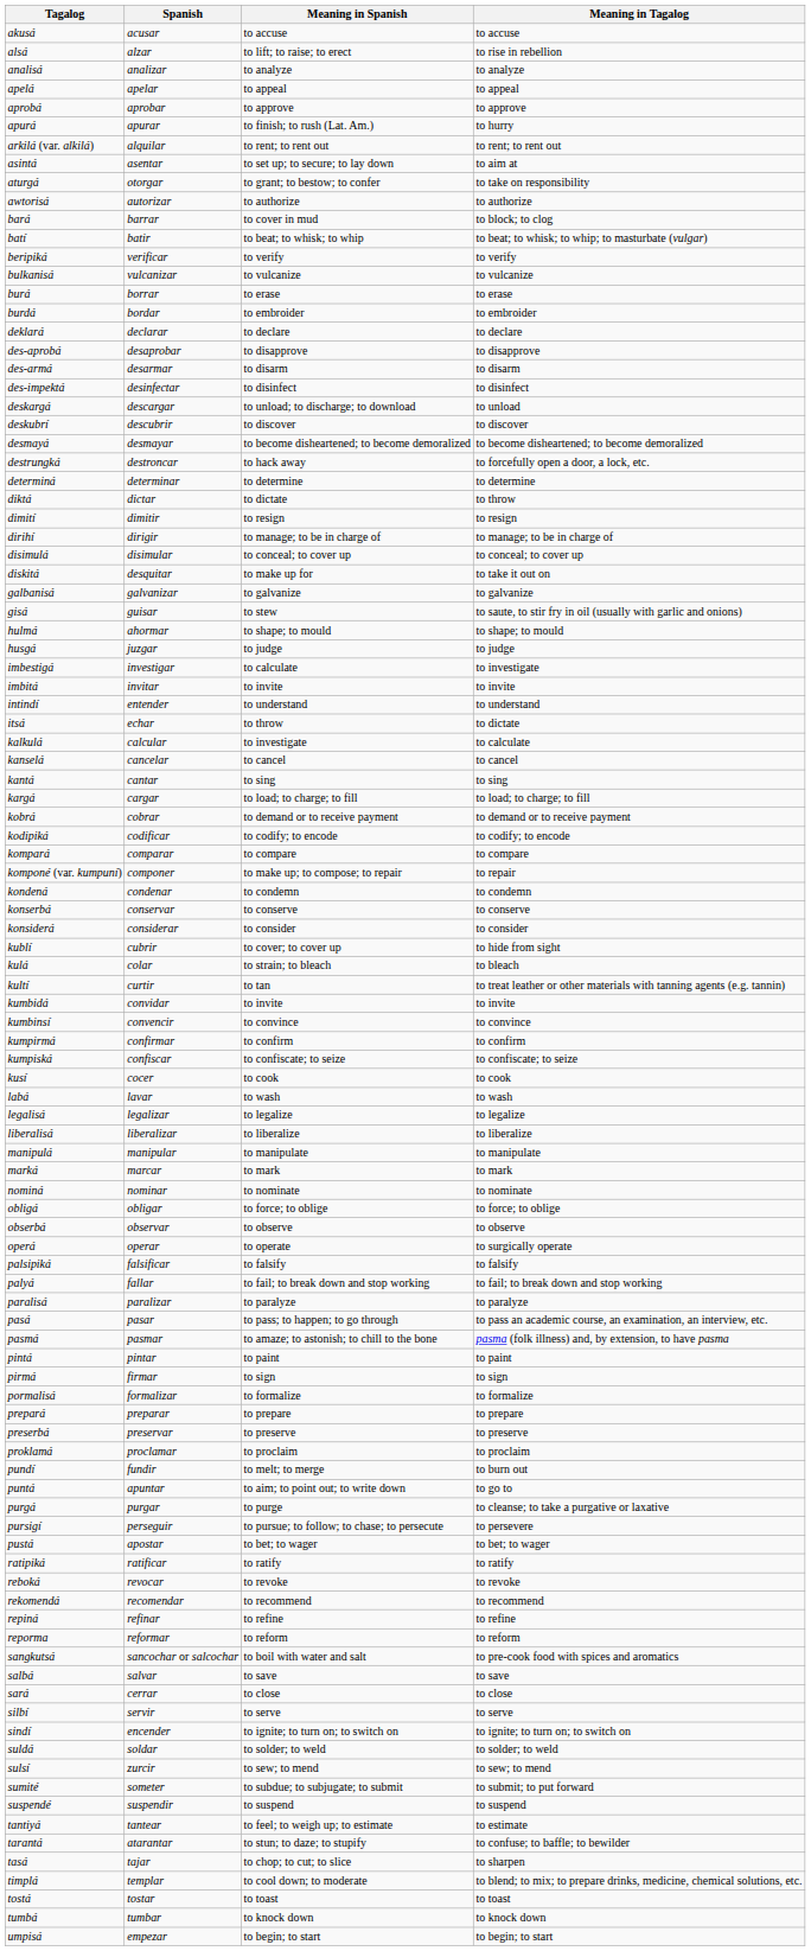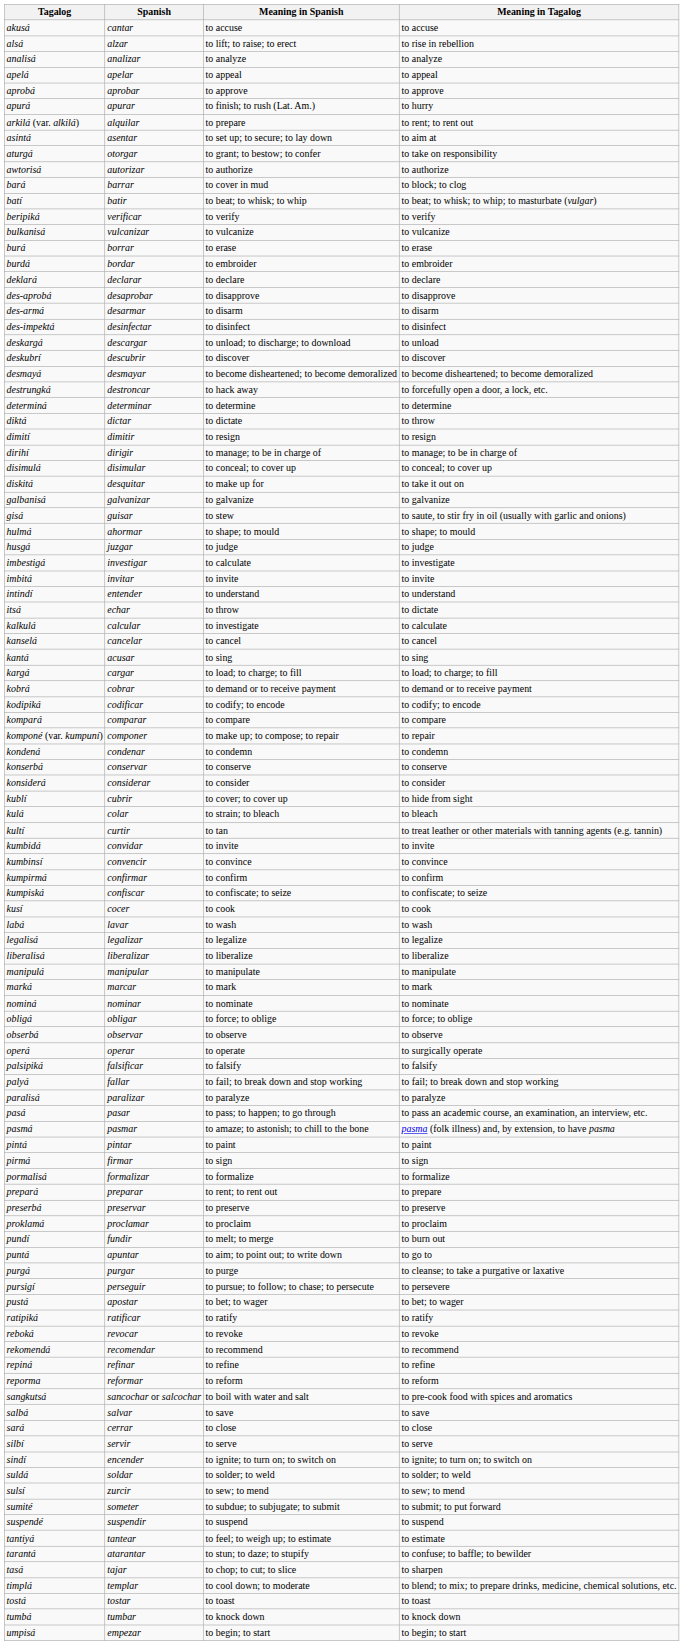 <table class="wikitable sortable">
 <tr>
 <th>Tagalog</th>
 <th>Spanish</th>
 <th>Meaning in Spanish</th>
 <th>Meaning in Tagalog</th>
 </tr>
 <tr>
 <td><em>akusá</em></td>
-<td><em>acusar</em></td>
+<td><em>cantar</em></td>
 <td>to accuse</td>
 <td>to accuse</td>
 </tr>
 <tr>
 <td><em>alsá</em></td>
 <td><em>alzar</em></td>
 <td>to lift; to raise; to erect</td>
 <td>to rise in rebellion</td>
 </tr>
 <tr>
 <td><em>analisá</em></td>
 <td><em>analizar</em></td>
 <td>to analyze</td>
 <td>to analyze</td>
 </tr>
 <tr>
 <td><em>apelá</em></td>
 <td><em>apelar</em></td>
 <td>to appeal</td>
 <td>to appeal</td>
 </tr>
 <tr>
 <td><em>aprobá</em></td>
 <td><em>aprobar</em></td>
 <td>to approve</td>
 <td>to approve</td>
 </tr>
 <tr>
 <td><em>apurá</em></td>
 <td><em>apurar</em></td>
 <td>to finish; to rush (Lat. Am.)</td>
 <td>to hurry</td>
 </tr>
 <tr>
 <td><em>arkilá</em> (var. <em>alkilá</em>)</td>
 <td><em>alquilar</em></td>
-<td>to rent; to rent out</td>
+<td>to prepare</td>
 <td>to rent; to rent out</td>
 </tr>
 <tr>
 <td><em>asintá</em></td>
 <td><em>asentar</em></td>
 <td>to set up; to secure; to lay down</td>
 <td>to aim at</td>
 </tr>
 <tr>
 <td><em>aturgá</em></td>
 <td><em>otorgar</em></td>
 <td>to grant; to bestow; to confer</td>
 <td>to take on responsibility</td>
 </tr>
 <tr>
 <td><em>awtorisá</em></td>
 <td><em>autorizar</em></td>
 <td>to authorize</td>
 <td>to authorize</td>
 </tr>
 <tr>
 <td><em>bará</em></td>
 <td><em>barrar</em></td>
 <td>to cover in mud</td>
 <td>to block; to clog</td>
 </tr>
 <tr>
 <td><em>batí</em></td>
 <td><em>batir</em></td>
 <td>to beat; to whisk; to whip</td>
 <td>to beat; to whisk; to whip; to masturbate (<em>vulgar</em>)</td>
 </tr>
 <tr>
 <td><em>beripiká</em></td>
 <td><em>verificar</em></td>
 <td>to verify</td>
 <td>to verify</td>
 </tr>
 <tr>
 <td><em>bulkanisá</em></td>
 <td><em>vulcanizar</em></td>
 <td>to vulcanize</td>
 <td>to vulcanize</td>
 </tr>
 <tr>
 <td><em>burá</em></td>
 <td><em>borrar</em></td>
 <td>to erase</td>
 <td>to erase</td>
 </tr>
 <tr>
 <td><em>burdá</em></td>
 <td><em>bordar</em></td>
 <td>to embroider</td>
 <td>to embroider</td>
 </tr>
 <tr>
 <td><em>deklará</em></td>
 <td><em>declarar</em></td>
 <td>to declare</td>
 <td>to declare</td>
 </tr>
 <tr>
 <td><em>des-aprobá</em></td>
 <td><em>desaprobar</em></td>
 <td>to disapprove</td>
 <td>to disapprove</td>
 </tr>
 <tr>
 <td><em>des-armá</em></td>
 <td><em>desarmar</em></td>
 <td>to disarm</td>
 <td>to disarm</td>
 </tr>
 <tr>
 <td><em>des-impektá</em></td>
 <td><em>desinfectar</em></td>
 <td>to disinfect</td>
 <td>to disinfect</td>
 </tr>
 <tr>
 <td><em>deskargá</em></td>
 <td><em>descargar</em></td>
 <td>to unload; to discharge; to download</td>
 <td>to unload</td>
 </tr>
 <tr>
 <td><em>deskubrí</em></td>
 <td><em>descubrir</em></td>
 <td>to discover</td>
 <td>to discover</td>
 </tr>
 <tr>
 <td><em>desmayá</em></td>
 <td><em>desmayar</em></td>
 <td>to become disheartened; to become demoralized</td>
 <td>to become disheartened; to become demoralized</td>
 </tr>
 <tr>
 <td><em>destrungká</em></td>
 <td><em>destroncar</em></td>
 <td>to hack away</td>
 <td>to forcefully open a door, a lock, etc.</td>
 </tr>
 <tr>
 <td><em>determiná</em></td>
 <td><em>determinar</em></td>
 <td>to determine</td>
 <td>to determine</td>
 </tr>
 <tr>
 <td><em>diktá</em></td>
 <td><em>dictar</em></td>
 <td>to dictate</td>
 <td>to throw</td>
 </tr>
 <tr>
 <td><em>dimití</em></td>
 <td><em>dimitir</em></td>
 <td>to resign</td>
 <td>to resign</td>
 </tr>
 <tr>
 <td><em>dirihí</em></td>
 <td><em>dirigir</em></td>
 <td>to manage; to be in charge of</td>
 <td>to manage; to be in charge of</td>
 </tr>
 <tr>
 <td><em>disimulá</em></td>
 <td><em>disimular</em></td>
 <td>to conceal; to cover up</td>
 <td>to conceal; to cover up</td>
 </tr>
 <tr>
 <td><em>diskitá</em></td>
 <td><em>desquitar</em></td>
 <td>to make up for</td>
 <td>to take it out on</td>
 </tr>
 <tr>
 <td><em>galbanisá</em></td>
 <td><em>galvanizar</em></td>
 <td>to galvanize</td>
 <td>to galvanize</td>
 </tr>
 <tr>
 <td><em>gisá</em></td>
 <td><em>guisar</em></td>
 <td>to stew</td>
 <td>to saute, to stir fry in oil (usually with garlic and onions)</td>
 </tr>
 <tr>
 <td><em>hulmá</em></td>
 <td><em>ahormar</em></td>
 <td>to shape; to mould</td>
 <td>to shape; to mould</td>
 </tr>
 <tr>
 <td><em>husgá</em></td>
 <td><em>juzgar</em></td>
 <td>to judge</td>
 <td>to judge</td>
 </tr>
 <tr>
 <td><em>imbestigá</em></td>
 <td><em>investigar</em></td>
 <td>to calculate</td>
 <td>to investigate</td>
 </tr>
 <tr>
 <td><em>imbitá</em></td>
 <td><em>invitar</em></td>
 <td>to invite</td>
 <td>to invite</td>
 </tr>
 <tr>
 <td><em>intindí</em></td>
 <td><em>entender</em></td>
 <td>to understand</td>
 <td>to understand</td>
 </tr>
 <tr>
 <td><em>itsá</em></td>
 <td><em>echar</em></td>
 <td>to throw</td>
 <td>to dictate</td>
 </tr>
 <tr>
 <td><em>kalkulá</em></td>
 <td><em>calcular</em></td>
 <td>to investigate</td>
 <td>to calculate</td>
 </tr>
 <tr>
 <td><em>kanselá</em></td>
 <td><em>cancelar</em></td>
 <td>to cancel</td>
 <td>to cancel</td>
 </tr>
 <tr>
 <td><em>kantá</em></td>
-<td><em>cantar</em></td>
+<td><em>acusar</em></td>
 <td>to sing</td>
 <td>to sing</td>
 </tr>
 <tr>
 <td><em>kargá</em></td>
 <td><em>cargar</em></td>
 <td>to load; to charge; to fill</td>
 <td>to load; to charge; to fill</td>
 </tr>
 <tr>
 <td><em>kobrá</em></td>
 <td><em>cobrar</em></td>
 <td>to demand or to receive payment</td>
 <td>to demand or to receive payment</td>
 </tr>
 <tr>
 <td><em>kodipiká</em></td>
 <td><em>codificar</em></td>
 <td>to codify; to encode</td>
 <td>to codify; to encode</td>
 </tr>
 <tr>
 <td><em>kompará</em></td>
 <td><em>comparar</em></td>
 <td>to compare</td>
 <td>to compare</td>
 </tr>
 <tr>
 <td><em>komponé</em> (var. <em>kumpuní</em>)</td>
 <td><em>componer</em></td>
 <td>to make up; to compose; to repair</td>
 <td>to repair</td>
 </tr>
 <tr>
 <td><em>kondená</em></td>
 <td><em>condenar</em></td>
 <td>to condemn</td>
 <td>to condemn</td>
 </tr>
 <tr>
 <td><em>konserbá</em></td>
 <td><em>conservar</em></td>
 <td>to conserve</td>
 <td>to conserve</td>
 </tr>
 <tr>
 <td><em>konsiderá</em></td>
 <td><em>considerar</em></td>
 <td>to consider</td>
 <td>to consider</td>
 </tr>
 <tr>
 <td><em>kublí</em></td>
 <td><em>cubrir</em></td>
 <td>to cover; to cover up</td>
 <td>to hide from sight</td>
 </tr>
 <tr>
 <td><em>kulá</em></td>
 <td><em>colar</em></td>
 <td>to strain; to bleach</td>
 <td>to bleach</td>
 </tr>
 <tr>
 <td><em>kultí</em></td>
 <td><em>curtir</em></td>
 <td>to tan</td>
 <td>to treat leather or other materials with tanning agents (e.g. tannin)</td>
 </tr>
 <tr>
 <td><em>kumbidá</em></td>
 <td><em>convidar</em></td>
 <td>to invite</td>
 <td>to invite</td>
 </tr>
 <tr>
 <td><em>kumbinsí</em></td>
 <td><em>convencir</em></td>
 <td>to convince</td>
 <td>to convince</td>
 </tr>
 <tr>
 <td><em>kumpirmá</em></td>
 <td><em>confirmar</em></td>
 <td>to confirm</td>
 <td>to confirm</td>
 </tr>
 <tr>
 <td><em>kumpiská</em></td>
 <td><em>confiscar</em></td>
 <td>to confiscate; to seize</td>
 <td>to confiscate; to seize</td>
 </tr>
 <tr>
 <td><em>kusí</em></td>
 <td><em>cocer</em></td>
 <td>to cook</td>
 <td>to cook</td>
 </tr>
 <tr>
 <td><em>labá</em></td>
 <td><em>lavar</em></td>
 <td>to wash</td>
 <td>to wash</td>
 </tr>
 <tr>
 <td><em>legalisá</em></td>
 <td><em>legalizar</em></td>
 <td>to legalize</td>
 <td>to legalize</td>
 </tr>
 <tr>
 <td><em>liberalisá</em></td>
 <td><em>liberalizar</em></td>
 <td>to liberalize</td>
 <td>to liberalize</td>
 </tr>
 <tr>
 <td><em>manipulá</em></td>
 <td><em>manipular</em></td>
 <td>to manipulate</td>
 <td>to manipulate</td>
 </tr>
 <tr>
 <td><em>marká</em></td>
 <td><em>marcar</em></td>
 <td>to mark</td>
 <td>to mark</td>
 </tr>
 <tr>
 <td><em>nominá</em></td>
 <td><em>nominar</em></td>
 <td>to nominate</td>
 <td>to nominate</td>
 </tr>
 <tr>
 <td><em>obligá</em></td>
 <td><em>obligar</em></td>
 <td>to force; to oblige</td>
 <td>to force; to oblige</td>
 </tr>
 <tr>
 <td><em>obserbá</em></td>
 <td><em>observar</em></td>
 <td>to observe</td>
 <td>to observe</td>
 </tr>
 <tr>
 <td><em>operá</em></td>
 <td><em>operar</em></td>
 <td>to operate</td>
 <td>to surgically operate</td>
 </tr>
 <tr>
 <td><em>palsipiká</em></td>
 <td><em>falsificar</em></td>
 <td>to falsify</td>
 <td>to falsify</td>
 </tr>
 <tr>
 <td><em>palyá</em></td>
 <td><em>fallar</em></td>
 <td>to fail; to break down and stop working</td>
 <td>to fail; to break down and stop working</td>
 </tr>
 <tr>
 <td><em>paralisá </em></td>
 <td><em>paralizar</em></td>
 <td>to paralyze</td>
 <td>to paralyze</td>
 </tr>
 <tr>
 <td><em>pasá</em></td>
 <td><em>pasar</em></td>
 <td>to pass; to happen; to go through</td>
 <td>to pass an academic course, an examination, an interview, etc.</td>
 </tr>
 <tr>
 <td><em>pasmá</em></td>
 <td><em>pasmar</em></td>
 <td>to amaze; to astonish; to chill to the bone</td>
 <td><em><a href='#'>pasma</a></em> (folk illness) and, by extension, to have <em>pasma</em></td>
 </tr>
 <tr>
 <td><em>pintá</em></td>
 <td><em>pintar</em></td>
 <td>to paint</td>
 <td>to paint</td>
 </tr>
 <tr>
 <td><em>pirmá</em></td>
 <td><em>firmar</em></td>
 <td>to sign</td>
 <td>to sign</td>
 </tr>
 <tr>
 <td><em>pormalisá</em></td>
 <td><em>formalizar</em></td>
 <td>to formalize</td>
 <td>to formalize</td>
 </tr>
 <tr>
 <td><em>prepará</em></td>
 <td><em>preparar</em></td>
-<td>to prepare</td>
+<td>to rent; to rent out</td>
 <td>to prepare</td>
 </tr>
 <tr>
 <td><em>preserbá</em></td>
 <td><em>preservar</em></td>
 <td>to preserve</td>
 <td>to preserve</td>
 </tr>
 <tr>
 <td><em>proklamá</em></td>
 <td><em>proclamar</em></td>
 <td>to proclaim</td>
 <td>to proclaim</td>
 </tr>
 <tr>
 <td><em>pundí</em></td>
 <td><em>fundir</em></td>
 <td>to melt; to merge</td>
 <td>to burn out</td>
 </tr>
 <tr>
 <td><em>puntá</em></td>
 <td><em>apuntar</em></td>
 <td>to aim; to point out; to write down</td>
 <td>to go to</td>
 </tr>
 <tr>
 <td><em>purgá</em></td>
 <td><em>purgar</em></td>
 <td>to purge</td>
 <td>to cleanse; to take a purgative or laxative</td>
 </tr>
 <tr>
 <td><em>pursigí</em></td>
 <td><em>perseguir</em></td>
 <td>to pursue; to follow; to chase; to persecute</td>
 <td>to persevere</td>
 </tr>
 <tr>
 <td><em>pustá</em></td>
 <td><em>apostar</em></td>
 <td>to bet; to wager</td>
 <td>to bet; to wager</td>
 </tr>
 <tr>
 <td><em>ratipiká</em></td>
 <td><em>ratificar</em></td>
 <td>to ratify</td>
 <td>to ratify</td>
 </tr>
 <tr>
 <td><em>reboká</em></td>
 <td><em>revocar</em></td>
 <td>to revoke</td>
 <td>to revoke</td>
 </tr>
 <tr>
 <td><em>rekomendá</em></td>
 <td><em>recomendar</em></td>
 <td>to recommend</td>
 <td>to recommend</td>
 </tr>
 <tr>
 <td><em>repiná</em></td>
 <td><em>refinar</em></td>
 <td>to refine</td>
 <td>to refine</td>
 </tr>
 <tr>
 <td><em>reporma</em></td>
 <td><em>reformar</em></td>
 <td>to reform</td>
 <td>to reform</td>
 </tr>
 <tr>
 <td><em>sangkutsá</em></td>
 <td><em>sancochar</em> or <em>salcochar</em></td>
 <td>to boil with water and salt</td>
 <td>to pre-cook food with spices and aromatics</td>
 </tr>
 <tr>
 <td><em>salbá</em></td>
 <td><em>salvar</em></td>
 <td>to save</td>
 <td>to save</td>
 </tr>
 <tr>
 <td><em>sará</em></td>
 <td><em>cerrar</em></td>
 <td>to close</td>
 <td>to close</td>
 </tr>
 <tr>
 <td><em>silbí</em></td>
 <td><em>servir</em></td>
 <td>to serve</td>
 <td>to serve</td>
 </tr>
 <tr>
 <td><em>sindí</em></td>
 <td><em>encender</em></td>
 <td>to ignite; to turn on; to switch on</td>
 <td>to ignite; to turn on; to switch on</td>
 </tr>
 <tr>
 <td><em>suldá</em></td>
 <td><em>soldar</em></td>
 <td>to solder; to weld</td>
 <td>to solder; to weld</td>
 </tr>
 <tr>
 <td><em>sulsí</em></td>
 <td><em>zurcir</em></td>
 <td>to sew; to mend</td>
 <td>to sew; to mend</td>
 </tr>
 <tr>
 <td><em>sumité</em></td>
 <td><em>someter</em></td>
 <td>to subdue; to subjugate; to submit</td>
 <td>to submit; to put forward</td>
 </tr>
 <tr>
 <td><em>suspendé</em></td>
 <td><em>suspendir</em></td>
 <td>to suspend</td>
 <td>to suspend</td>
 </tr>
 <tr>
 <td><em>tantiyá</em></td>
 <td><em>tantear</em></td>
 <td>to feel; to weigh up; to estimate</td>
 <td>to estimate</td>
 </tr>
 <tr>
 <td><em>tarantá</em></td>
 <td><em>atarantar</em></td>
 <td>to stun; to daze; to stupify</td>
 <td>to confuse; to baffle; to bewilder</td>
 </tr>
 <tr>
 <td><em>tasá</em></td>
 <td><em>tajar</em></td>
 <td>to chop; to cut; to slice</td>
 <td>to sharpen</td>
 </tr>
 <tr>
 <td><em>timplá</em></td>
 <td><em>templar</em></td>
 <td>to cool down; to moderate</td>
 <td>to blend; to mix; to prepare drinks, medicine, chemical solutions, etc.</td>
 </tr>
 <tr>
 <td><em>tostá</em></td>
 <td><em>tostar</em></td>
 <td>to toast</td>
 <td>to toast</td>
 </tr>
 <tr>
 <td><em>tumbá</em></td>
 <td><em>tumbar</em></td>
 <td>to knock down</td>
 <td>to knock down</td>
 </tr>
 <tr>
 <td><em>umpisá</em></td>
 <td><em>empezar</em></td>
 <td>to begin; to start</td>
 <td>to begin; to start</td>
 </tr>
 </table>
